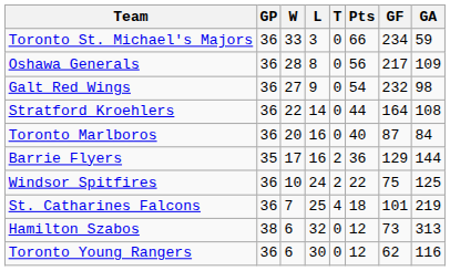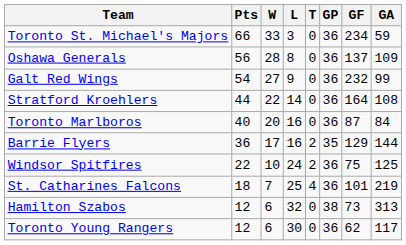 <table class="wikitable">
 <tr>
 <th>Team</th>
-<th>GP</th>
+<th>Pts</th>
 <th>W</th>
 <th>L</th>
 <th>T</th>
-<th>Pts</th>
+<th>GP</th>
 <th>GF</th>
 <th>GA</th>
 </tr>
 <tr>
 <td><a href='#'>Toronto St. Michael's Majors</a></td>
-<td>36</td>
+<td>66</td>
 <td>33</td>
 <td>3</td>
 <td>0</td>
-<td>66</td>
+<td>36</td>
 <td>234</td>
 <td>59</td>
 </tr>
 <tr>
 <td><a href='#'>Oshawa Generals</a></td>
-<td>36</td>
+<td>56</td>
 <td>28</td>
 <td>8</td>
 <td>0</td>
-<td>56</td>
-<td>217</td>
+<td>36</td>
+<td>137</td>
 <td>109</td>
 </tr>
 <tr>
 <td><a href='#'>Galt Red Wings</a></td>
-<td>36</td>
+<td>54</td>
 <td>27</td>
 <td>9</td>
 <td>0</td>
-<td>54</td>
+<td>36</td>
 <td>232</td>
-<td>98</td>
+<td>99</td>
 </tr>
 <tr>
 <td><a href='#'>Stratford Kroehlers</a></td>
-<td>36</td>
+<td>44</td>
 <td>22</td>
 <td>14</td>
 <td>0</td>
-<td>44</td>
+<td>36</td>
 <td>164</td>
 <td>108</td>
 </tr>
 <tr>
 <td><a href='#'>Toronto Marlboros</a></td>
-<td>36</td>
+<td>40</td>
 <td>20</td>
 <td>16</td>
 <td>0</td>
-<td>40</td>
+<td>36</td>
 <td>87</td>
 <td>84</td>
 </tr>
 <tr>
 <td><a href='#'>Barrie Flyers</a></td>
-<td>35</td>
+<td>36</td>
 <td>17</td>
 <td>16</td>
 <td>2</td>
-<td>36</td>
+<td>35</td>
 <td>129</td>
 <td>144</td>
 </tr>
 <tr>
 <td><a href='#'>Windsor Spitfires</a></td>
-<td>36</td>
+<td>22</td>
 <td>10</td>
 <td>24</td>
 <td>2</td>
-<td>22</td>
+<td>36</td>
 <td>75</td>
 <td>125</td>
 </tr>
 <tr>
 <td><a href='#'>St. Catharines Falcons</a></td>
-<td>36</td>
+<td>18</td>
 <td>7</td>
 <td>25</td>
 <td>4</td>
-<td>18</td>
+<td>36</td>
 <td>101</td>
 <td>219</td>
 </tr>
 <tr>
 <td><a href='#'>Hamilton Szabos</a></td>
-<td>38</td>
+<td>12</td>
 <td>6</td>
 <td>32</td>
 <td>0</td>
-<td>12</td>
+<td>38</td>
 <td>73</td>
 <td>313</td>
 </tr>
 <tr>
 <td><a href='#'>Toronto Young Rangers</a></td>
-<td>36</td>
+<td>12</td>
 <td>6</td>
 <td>30</td>
 <td>0</td>
-<td>12</td>
+<td>36</td>
 <td>62</td>
-<td>116</td>
+<td>117</td>
 </tr>
 </table>
